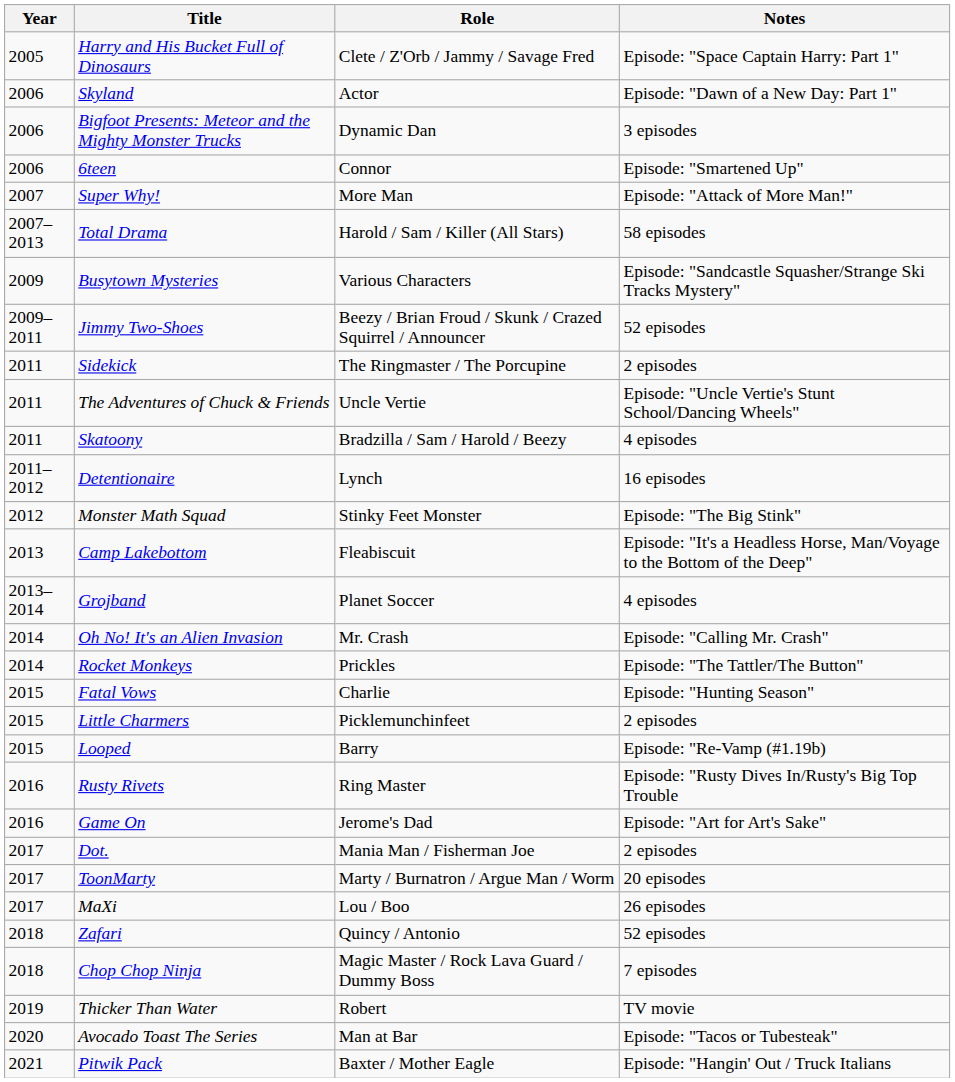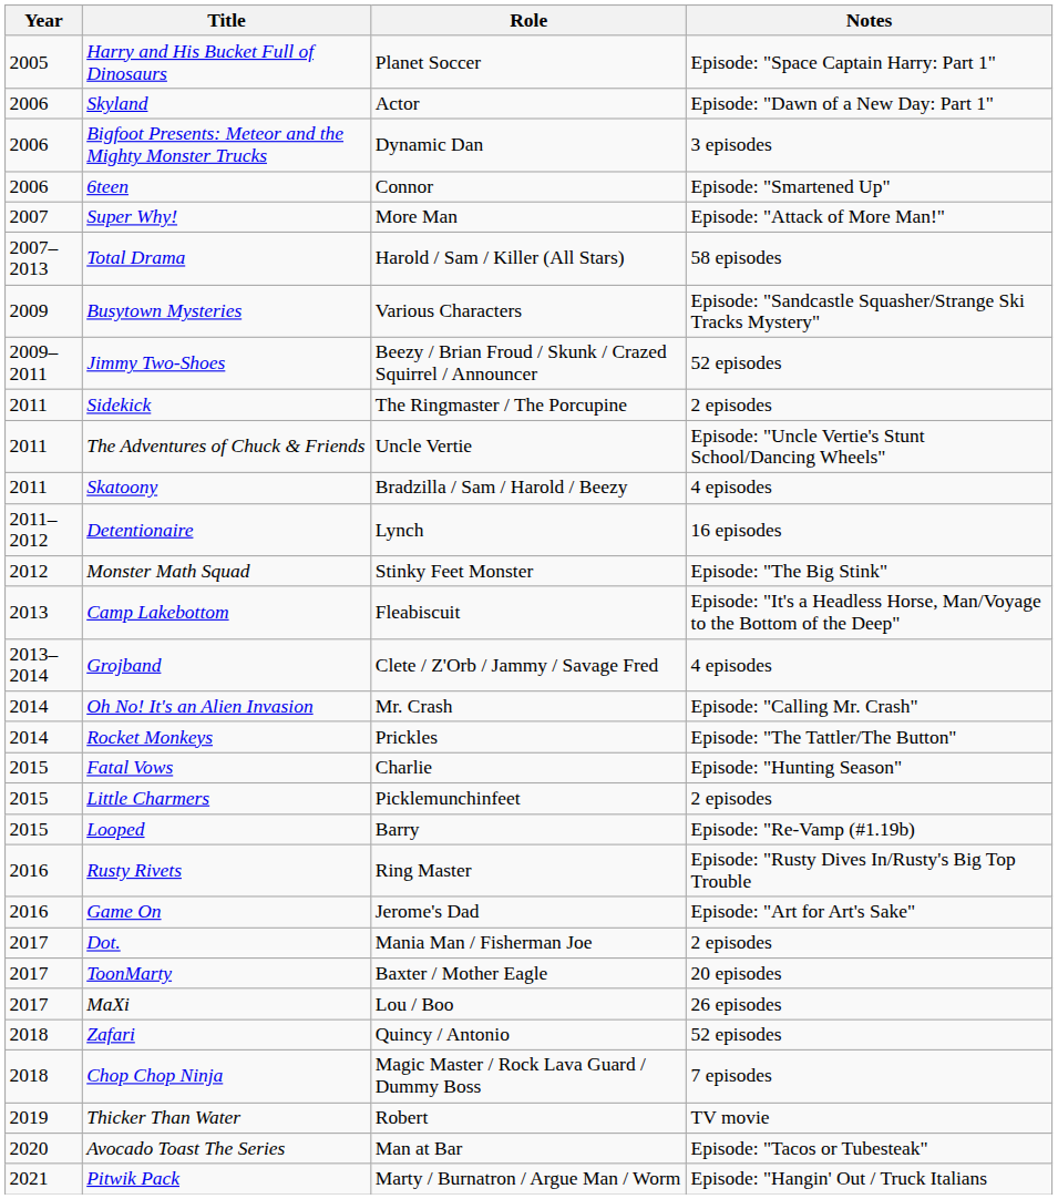 <table class="wikitable sortable">
 <tr>
 <th>Year</th>
 <th>Title</th>
 <th>Role</th>
 <th>Notes</th>
 </tr>
 <tr>
 <td>2005</td>
 <td><em><a href='#'>Harry and His Bucket Full of Dinosaurs</a></em></td>
-<td>Clete / Z'Orb / Jammy / Savage Fred</td>
+<td>Planet Soccer</td>
 <td>Episode: "Space Captain Harry: Part 1"</td>
 </tr>
 <tr>
 <td>2006</td>
 <td><em><a href='#'>Skyland</a></em></td>
 <td>Actor</td>
 <td>Episode: "Dawn of a New Day: Part 1"</td>
 </tr>
 <tr>
 <td>2006</td>
 <td><em><a href='#'>Bigfoot Presents: Meteor and the Mighty Monster Trucks</a></em></td>
 <td>Dynamic Dan</td>
 <td>3 episodes</td>
 </tr>
 <tr>
 <td>2006</td>
 <td><em><a href='#'>6teen</a></em></td>
 <td>Connor</td>
 <td>Episode: "Smartened Up"</td>
 </tr>
 <tr>
 <td>2007</td>
 <td><em><a href='#'>Super Why!</a></em></td>
 <td>More Man</td>
 <td>Episode: "Attack of More Man!"</td>
 </tr>
 <tr>
 <td>2007–2013</td>
 <td><em><a href='#'>Total Drama</a></em></td>
 <td>Harold / Sam / Killer (All Stars)</td>
 <td>58 episodes</td>
 </tr>
 <tr>
 <td>2009</td>
 <td><em><a href='#'>Busytown Mysteries</a></em></td>
 <td>Various Characters</td>
 <td>Episode: "Sandcastle Squasher/Strange Ski Tracks Mystery"</td>
 </tr>
 <tr>
 <td>2009–2011</td>
 <td><em><a href='#'>Jimmy Two-Shoes</a></em></td>
 <td>Beezy / Brian Froud / Skunk / Crazed Squirrel / Announcer</td>
 <td>52 episodes</td>
 </tr>
 <tr>
 <td>2011</td>
 <td><em><a href='#'>Sidekick</a></em></td>
 <td>The Ringmaster / The Porcupine</td>
 <td>2 episodes</td>
 </tr>
 <tr>
 <td>2011</td>
 <td data-sort-value="Adventures of Chuck & Friends, The"><em>The Adventures of Chuck & Friends</em></td>
 <td>Uncle Vertie</td>
 <td>Episode: "Uncle Vertie's Stunt School/Dancing Wheels"</td>
 </tr>
 <tr>
 <td>2011</td>
 <td><em><a href='#'>Skatoony</a></em></td>
 <td>Bradzilla / Sam / Harold / Beezy</td>
 <td>4 episodes</td>
 </tr>
 <tr>
 <td>2011–2012</td>
 <td><em><a href='#'>Detentionaire</a></em></td>
 <td>Lynch</td>
 <td>16 episodes</td>
 </tr>
 <tr>
 <td>2012</td>
 <td><em>Monster Math Squad</em></td>
 <td>Stinky Feet Monster</td>
 <td>Episode: "The Big Stink"</td>
 </tr>
 <tr>
 <td>2013</td>
 <td><em><a href='#'>Camp Lakebottom</a></em></td>
 <td>Fleabiscuit</td>
 <td>Episode: "It's a Headless Horse, Man/Voyage to the Bottom of the Deep"</td>
 </tr>
 <tr>
 <td>2013–2014</td>
 <td><em><a href='#'>Grojband</a></em></td>
-<td>Planet Soccer</td>
+<td>Clete / Z'Orb / Jammy / Savage Fred</td>
 <td>4 episodes</td>
 </tr>
 <tr>
 <td>2014</td>
 <td><em><a href='#'>Oh No! It's an Alien Invasion</a></em></td>
 <td>Mr. Crash</td>
 <td>Episode: "Calling Mr. Crash"</td>
 </tr>
 <tr>
 <td>2014</td>
 <td><em><a href='#'>Rocket Monkeys</a></em></td>
 <td>Prickles</td>
 <td>Episode: "The Tattler/The Button"</td>
 </tr>
 <tr>
 <td>2015</td>
 <td><em><a href='#'>Fatal Vows</a></em></td>
 <td>Charlie</td>
 <td>Episode: "Hunting Season"</td>
 </tr>
 <tr>
 <td>2015</td>
 <td><em><a href='#'>Little Charmers</a></em></td>
 <td>Picklemunchinfeet</td>
 <td>2 episodes</td>
 </tr>
 <tr>
 <td>2015</td>
 <td><em><a href='#'>Looped</a></em></td>
 <td>Barry</td>
 <td>Episode: "Re-Vamp (#1.19b)</td>
 </tr>
 <tr>
 <td>2016</td>
 <td><em><a href='#'>Rusty Rivets</a></em></td>
 <td>Ring Master</td>
 <td>Episode: "Rusty Dives In/Rusty's Big Top Trouble</td>
 </tr>
 <tr>
 <td>2016</td>
 <td><em><a href='#'>Game On</a></em></td>
 <td>Jerome's Dad</td>
 <td>Episode: "Art for Art's Sake"</td>
 </tr>
 <tr>
 <td>2017</td>
 <td><em><a href='#'>Dot.</a></em></td>
 <td>Mania Man / Fisherman Joe</td>
 <td>2 episodes</td>
 </tr>
 <tr>
 <td>2017</td>
 <td><em><a href='#'>ToonMarty</a></em></td>
-<td>Marty / Burnatron / Argue Man / Worm</td>
+<td>Baxter / Mother Eagle</td>
 <td>20 episodes</td>
 </tr>
 <tr>
 <td>2017</td>
 <td><em>MaXi</em></td>
 <td>Lou / Boo</td>
 <td>26 episodes</td>
 </tr>
 <tr>
 <td>2018</td>
 <td><em><a href='#'>Zafari</a></em></td>
 <td>Quincy / Antonio</td>
 <td>52 episodes</td>
 </tr>
 <tr>
 <td>2018</td>
 <td><em><a href='#'>Chop Chop Ninja</a></em></td>
 <td>Magic Master / Rock Lava Guard / Dummy Boss</td>
 <td>7 episodes</td>
 </tr>
 <tr>
 <td>2019</td>
 <td><em>Thicker Than Water</em></td>
 <td>Robert</td>
 <td>TV movie</td>
 </tr>
 <tr>
 <td>2020</td>
 <td><em>Avocado Toast The Series</em></td>
 <td>Man at Bar</td>
 <td>Episode: "Tacos or Tubesteak"</td>
 </tr>
 <tr>
 <td>2021</td>
 <td><em><a href='#'>Pitwik Pack</a></em></td>
-<td>Baxter / Mother Eagle</td>
+<td>Marty / Burnatron / Argue Man / Worm</td>
 <td>Episode: "Hangin' Out / Truck Italians</td>
 </tr>
 </table>
